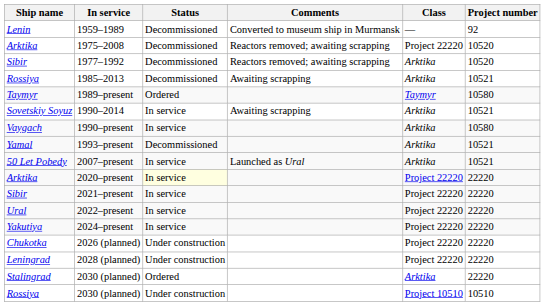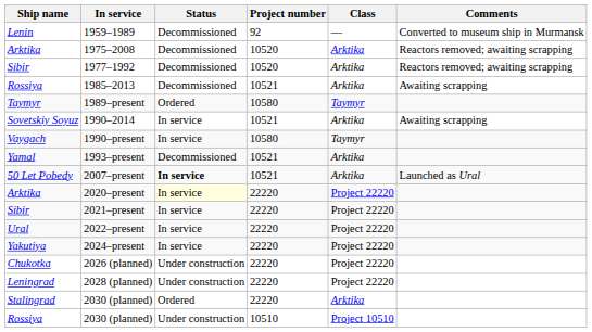 <table class="wikitable sortable">
 <tr>
 <th>Ship name</th>
 <th>In service</th>
 <th>Status</th>
+<th>Project number</th>
+<th>Class</th>
 <th>Comments</th>
-<th>Class</th>
-<th>Project number</th>
 </tr>
 <tr style="background:#FFFFFF;">
 <td><a href='#'><em>Lenin</em></a></td>
 <td>1959–1989</td>
 <td>Decommissioned</td>
+<td>92</td>
+<td>—</td>
 <td>Converted to museum ship in Murmansk</td>
-<td>—</td>
-<td>92</td>
 </tr>
 <tr style="background:#FFFFFF;">
 <td><a href='#'><em>Arktika</em></a></td>
 <td>1975–2008</td>
 <td>Decommissioned</td>
+<td>10520</td>
+<td><a href='#'><em>Arktika</em></a></td>
 <td>Reactors removed; awaiting scrapping</td>
-<td>Project 22220</td>
-<td>10520</td>
 </tr>
 <tr style="background:#FFFFFF;">
 <td><a href='#'><em>Sibir</em></a></td>
 <td>1977–1992</td>
 <td>Decommissioned</td>
+<td>10520</td>
+<td><em>Arktika</em></td>
 <td>Reactors removed; awaiting scrapping</td>
-<td><em>Arktika</em></td>
-<td>10520</td>
 </tr>
 <tr style="background:#FFFFFF;">
 <td><a href='#'><em>Rossiya</em></a></td>
 <td>1985–2013</td>
 <td>Decommissioned</td>
+<td>10521</td>
+<td><em>Arktika</em></td>
 <td>Awaiting scrapping</td>
-<td><em>Arktika</em></td>
-<td>10521</td>
 </tr>
 <tr>
 <td><a href='#'><em>Taymyr</em></a></td>
 <td>1989–present</td>
 <td>Ordered</td>
+<td>10580</td>
+<td><a href='#'><em>Taymyr</em></a></td>
 <td></td>
-<td><a href='#'><em>Taymyr</em></a></td>
-<td>10580</td>
 </tr>
 <tr style="background:#FFFFFF;">
 <td><a href='#'><em>Sovetskiy Soyuz</em></a></td>
 <td>1990–2014</td>
 <td>In service</td>
+<td>10521</td>
+<td><em>Arktika</em></td>
 <td>Awaiting scrapping</td>
-<td><em>Arktika</em></td>
-<td>10521</td>
 </tr>
 <tr>
 <td><a href='#'><em>Vaygach</em></a></td>
 <td>1990–present</td>
 <td>In service</td>
+<td>10580</td>
+<td><em>Taymyr</em></td>
 <td></td>
-<td><em>Arktika</em></td>
-<td>10580</td>
 </tr>
 <tr>
 <td><a href='#'><em>Yamal</em></a></td>
 <td>1993–present</td>
 <td>Decommissioned</td>
+<td>10521</td>
+<td><em>Arktika</em></td>
 <td></td>
-<td><em>Arktika</em></td>
-<td>10521</td>
 </tr>
 <tr>
 <td><em><a href='#'>50 Let Pobedy</a></em></td>
 <td>2007–present</td>
-<td>In service</td>
+<td><strong>In service</strong></td>
+<td>10521</td>
+<td><em>Arktika</em></td>
 <td>Launched as <em>Ural</em></td>
-<td><em>Arktika</em></td>
-<td>10521</td>
 </tr>
 <tr>
 <td><em><a href='#'>Arktika</a></em></td>
 <td>2020–present</td>
 <td style="background: lightyellow;">In service</td>
+<td>22220</td>
+<td><a href='#'>Project 22220</a></td>
 <td></td>
-<td><a href='#'>Project 22220</a></td>
-<td>22220</td>
 </tr>
 <tr>
 <td><em><a href='#'>Sibir</a></em></td>
 <td>2021–present</td>
 <td>In service</td>
+<td>22220</td>
+<td>Project 22220</td>
 <td></td>
-<td>Project 22220</td>
-<td>22220</td>
 </tr>
 <tr>
 <td><em><a href='#'>Ural</a></em></td>
 <td>2022–present</td>
 <td>In service</td>
+<td>22220</td>
+<td>Project 22220</td>
 <td></td>
-<td>Project 22220</td>
-<td>22220</td>
 </tr>
 <tr>
 <td><em><a href='#'>Yakutiya</a></em></td>
 <td>2024–present</td>
 <td>In service</td>
+<td>22220</td>
+<td>Project 22220</td>
 <td></td>
-<td>Project 22220</td>
-<td>22220</td>
 </tr>
 <tr style="background:#FFFFFF;">
 <td><em><a href='#'>Chukotka</a></em></td>
 <td>2026 (planned)</td>
 <td>Under construction</td>
+<td>22220</td>
+<td>Project 22220</td>
 <td></td>
-<td>Project 22220</td>
-<td>22220</td>
 </tr>
 <tr style="background:#FFFFFF;">
 <td><em><a href='#'>Leningrad</a></em></td>
 <td>2028 (planned)</td>
 <td>Under construction</td>
+<td>22220</td>
+<td>Project 22220</td>
 <td></td>
-<td>Project 22220</td>
-<td>22220</td>
 </tr>
 <tr style="background:#FFFFFF;">
 <td><em><a href='#'>Stalingrad</a></em></td>
 <td>2030 (planned)</td>
 <td>Ordered</td>
+<td>22220</td>
+<td><a href='#'><em>Arktika</em></a></td>
 <td></td>
-<td><a href='#'><em>Arktika</em></a></td>
-<td>22220</td>
 </tr>
 <tr style="background:#FFFFFF;">
 <td><em><a href='#'>Rossiya</a></em></td>
 <td>2030 (planned)</td>
 <td>Under construction</td>
+<td>10510</td>
+<td><a href='#'>Project 10510</a></td>
 <td></td>
-<td><a href='#'>Project 10510</a></td>
-<td>10510</td>
 </tr>
 </table>
